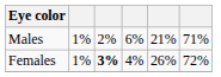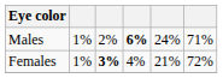 <table class="wikitable">
 <tr>
 <th>Eye color</th>
 <th></th>
 <th></th>
 <th></th>
 <th></th>
 <th></th>
 </tr>
 <tr>
 <td>Males</td>
 <td>1%</td>
 <td>2%</td>
-<td>6%</td>
-<td>21%</td>
+<td><strong>6%</strong></td>
+<td>24%</td>
 <td>71%</td>
 </tr>
 <tr>
 <td>Females</td>
 <td>1%</td>
 <td><strong>3%</strong></td>
 <td>4%</td>
-<td>26%</td>
+<td>21%</td>
 <td>72%</td>
 </tr>
 <tr>
 </tr>
 </table>
